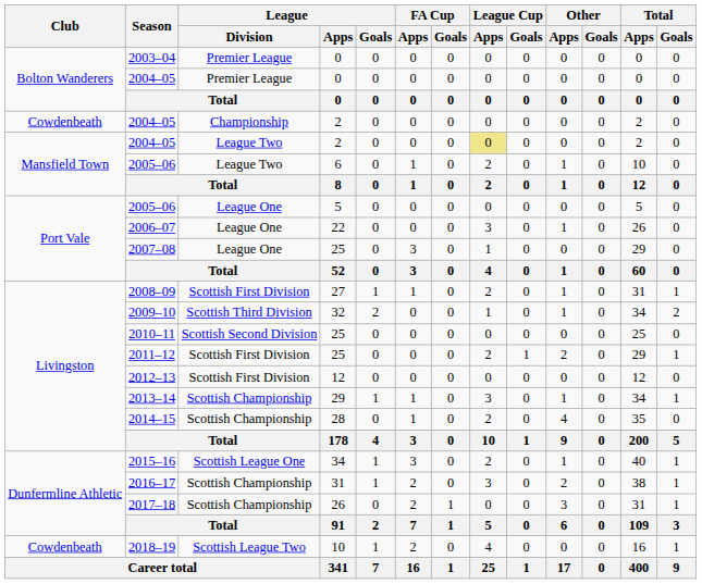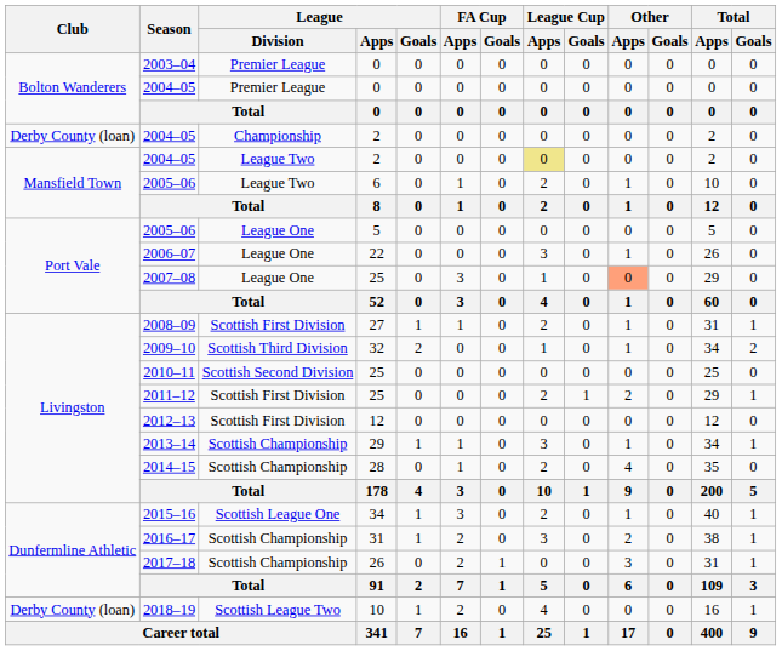 <table class="wikitable" style="text-align:center">
 <tr>
 <th rowspan="2">Club</th>
 <th rowspan="2">Season</th>
 <th colspan="3">League</th>
 <th colspan="2">FA Cup</th>
 <th colspan="2">League Cup</th>
 <th colspan="2">Other</th>
 <th colspan="2">Total</th>
 </tr>
 <tr>
 <th>Division</th>
 <th>Apps</th>
 <th>Goals</th>
 <th>Apps</th>
 <th>Goals</th>
 <th>Apps</th>
 <th>Goals</th>
 <th>Apps</th>
 <th>Goals</th>
 <th>Apps</th>
 <th>Goals</th>
 </tr>
 <tr>
 <td rowspan="3"><a href='#'>Bolton Wanderers</a></td>
 <td><a href='#'>2003–04</a></td>
 <td><a href='#'>Premier League</a></td>
 <td>0</td>
 <td>0</td>
 <td>0</td>
 <td>0</td>
 <td>0</td>
 <td>0</td>
 <td>0</td>
 <td>0</td>
 <td>0</td>
 <td>0</td>
 </tr>
 <tr>
 <td><a href='#'>2004–05</a></td>
 <td>Premier League</td>
 <td>0</td>
 <td>0</td>
 <td>0</td>
 <td>0</td>
 <td>0</td>
 <td>0</td>
 <td>0</td>
 <td>0</td>
 <td>0</td>
 <td>0</td>
 </tr>
 <tr>
 <th colspan="2">Total</th>
 <th>0</th>
 <th>0</th>
 <th>0</th>
 <th>0</th>
 <th>0</th>
 <th>0</th>
 <th>0</th>
 <th>0</th>
 <th>0</th>
 <th>0</th>
 </tr>
 <tr>
-<td><a href='#'>Cowdenbeath</a></td>
+<td><a href='#'>Derby County</a> (loan)</td>
 <td><a href='#'>2004–05</a></td>
 <td><a href='#'>Championship</a></td>
 <td>2</td>
 <td>0</td>
 <td>0</td>
 <td>0</td>
 <td>0</td>
 <td>0</td>
 <td>0</td>
 <td>0</td>
 <td>2</td>
 <td>0</td>
 </tr>
 <tr>
 <td rowspan="3"><a href='#'>Mansfield Town</a></td>
 <td><a href='#'>2004–05</a></td>
 <td><a href='#'>League Two</a></td>
 <td>2</td>
 <td>0</td>
 <td>0</td>
 <td>0</td>
 <td style="background: khaki;">0</td>
 <td>0</td>
 <td>0</td>
 <td>0</td>
 <td>2</td>
 <td>0</td>
 </tr>
 <tr>
 <td><a href='#'>2005–06</a></td>
 <td>League Two</td>
 <td>6</td>
 <td>0</td>
 <td>1</td>
 <td>0</td>
 <td>2</td>
 <td>0</td>
 <td>1</td>
 <td>0</td>
 <td>10</td>
 <td>0</td>
 </tr>
 <tr>
 <th colspan="2">Total</th>
 <th>8</th>
 <th>0</th>
 <th>1</th>
 <th>0</th>
 <th>2</th>
 <th>0</th>
 <th>1</th>
 <th>0</th>
 <th>12</th>
 <th>0</th>
 </tr>
 <tr>
 <td rowspan="4"><a href='#'>Port Vale</a></td>
 <td><a href='#'>2005–06</a></td>
 <td><a href='#'>League One</a></td>
 <td>5</td>
 <td>0</td>
 <td>0</td>
 <td>0</td>
 <td>0</td>
 <td>0</td>
 <td>0</td>
 <td>0</td>
 <td>5</td>
 <td>0</td>
 </tr>
 <tr>
 <td><a href='#'>2006–07</a></td>
 <td>League One</td>
 <td>22</td>
 <td>0</td>
 <td>0</td>
 <td>0</td>
 <td>3</td>
 <td>0</td>
 <td>1</td>
 <td>0</td>
 <td>26</td>
 <td>0</td>
 </tr>
 <tr>
 <td><a href='#'>2007–08</a></td>
 <td>League One</td>
 <td>25</td>
 <td>0</td>
 <td>3</td>
 <td>0</td>
 <td>1</td>
 <td>0</td>
-<td>0</td>
+<td style="background: lightsalmon;">0</td>
 <td>0</td>
 <td>29</td>
 <td>0</td>
 </tr>
 <tr>
 <th colspan="2">Total</th>
 <th>52</th>
 <th>0</th>
 <th>3</th>
 <th>0</th>
 <th>4</th>
 <th>0</th>
 <th>1</th>
 <th>0</th>
 <th>60</th>
 <th>0</th>
 </tr>
 <tr>
 <td rowspan="8"><a href='#'>Livingston</a></td>
 <td><a href='#'>2008–09</a></td>
 <td><a href='#'>Scottish First Division</a></td>
 <td>27</td>
 <td>1</td>
 <td>1</td>
 <td>0</td>
 <td>2</td>
 <td>0</td>
 <td>1</td>
 <td>0</td>
 <td>31</td>
 <td>1</td>
 </tr>
 <tr>
 <td><a href='#'>2009–10</a></td>
 <td><a href='#'>Scottish Third Division</a></td>
 <td>32</td>
 <td>2</td>
 <td>0</td>
 <td>0</td>
 <td>1</td>
 <td>0</td>
 <td>1</td>
 <td>0</td>
 <td>34</td>
 <td>2</td>
 </tr>
 <tr>
 <td><a href='#'>2010–11</a></td>
 <td><a href='#'>Scottish Second Division</a></td>
 <td>25</td>
 <td>0</td>
 <td>0</td>
 <td>0</td>
 <td>0</td>
 <td>0</td>
 <td>0</td>
 <td>0</td>
 <td>25</td>
 <td>0</td>
 </tr>
 <tr>
 <td><a href='#'>2011–12</a></td>
 <td>Scottish First Division</td>
 <td>25</td>
 <td>0</td>
 <td>0</td>
 <td>0</td>
 <td>2</td>
 <td>1</td>
 <td>2</td>
 <td>0</td>
 <td>29</td>
 <td>1</td>
 </tr>
 <tr>
 <td><a href='#'>2012–13</a></td>
 <td>Scottish First Division</td>
 <td>12</td>
 <td>0</td>
 <td>0</td>
 <td>0</td>
 <td>0</td>
 <td>0</td>
 <td>0</td>
 <td>0</td>
 <td>12</td>
 <td>0</td>
 </tr>
 <tr>
 <td><a href='#'>2013–14</a></td>
 <td><a href='#'>Scottish Championship</a></td>
 <td>29</td>
 <td>1</td>
 <td>1</td>
 <td>0</td>
 <td>3</td>
 <td>0</td>
 <td>1</td>
 <td>0</td>
 <td>34</td>
 <td>1</td>
 </tr>
 <tr>
 <td><a href='#'>2014–15</a></td>
 <td>Scottish Championship</td>
 <td>28</td>
 <td>0</td>
 <td>1</td>
 <td>0</td>
 <td>2</td>
 <td>0</td>
 <td>4</td>
 <td>0</td>
 <td>35</td>
 <td>0</td>
 </tr>
 <tr>
 <th colspan="2">Total</th>
 <th>178</th>
 <th>4</th>
 <th>3</th>
 <th>0</th>
 <th>10</th>
 <th>1</th>
 <th>9</th>
 <th>0</th>
 <th>200</th>
 <th>5</th>
 </tr>
 <tr>
 <td rowspan="4"><a href='#'>Dunfermline Athletic</a></td>
 <td><a href='#'>2015–16</a></td>
 <td><a href='#'>Scottish League One</a></td>
 <td>34</td>
 <td>1</td>
 <td>3</td>
 <td>0</td>
 <td>2</td>
 <td>0</td>
 <td>1</td>
 <td>0</td>
 <td>40</td>
 <td>1</td>
 </tr>
 <tr>
 <td><a href='#'>2016–17</a></td>
 <td>Scottish Championship</td>
 <td>31</td>
 <td>1</td>
 <td>2</td>
 <td>0</td>
 <td>3</td>
 <td>0</td>
 <td>2</td>
 <td>0</td>
 <td>38</td>
 <td>1</td>
 </tr>
 <tr>
 <td><a href='#'>2017–18</a></td>
 <td>Scottish Championship</td>
 <td>26</td>
 <td>0</td>
 <td>2</td>
 <td>1</td>
 <td>0</td>
 <td>0</td>
 <td>3</td>
 <td>0</td>
 <td>31</td>
 <td>1</td>
 </tr>
 <tr>
 <th colspan="2">Total</th>
 <th>91</th>
 <th>2</th>
 <th>7</th>
 <th>1</th>
 <th>5</th>
 <th>0</th>
 <th>6</th>
 <th>0</th>
 <th>109</th>
 <th>3</th>
 </tr>
 <tr>
-<td><a href='#'>Cowdenbeath</a></td>
+<td><a href='#'>Derby County</a> (loan)</td>
 <td><a href='#'>2018–19</a></td>
 <td><a href='#'>Scottish League Two</a></td>
 <td>10</td>
 <td>1</td>
 <td>2</td>
 <td>0</td>
 <td>4</td>
 <td>0</td>
 <td>0</td>
 <td>0</td>
 <td>16</td>
 <td>1</td>
 </tr>
 <tr>
 <th colspan="3">Career total</th>
 <th>341</th>
 <th>7</th>
 <th>16</th>
 <th>1</th>
 <th>25</th>
 <th>1</th>
 <th>17</th>
 <th>0</th>
 <th>400</th>
 <th>9</th>
 </tr>
 </table>
